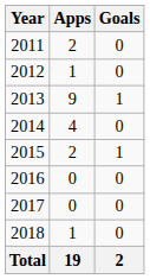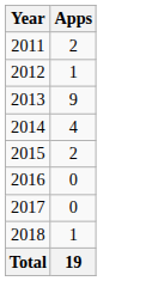 <table class="wikitable" style="text-align:center">
 <tr>
 <th>Year</th>
 <th>Apps</th>
-<th>Goals</th>
 </tr>
 <tr>
 <td>2011</td>
 <td>2</td>
-<td>0</td>
 </tr>
 <tr>
 <td>2012</td>
 <td>1</td>
-<td>0</td>
 </tr>
 <tr>
 <td>2013</td>
 <td>9</td>
-<td>1</td>
 </tr>
 <tr>
 <td>2014</td>
 <td>4</td>
-<td>0</td>
 </tr>
 <tr>
 <td>2015</td>
 <td>2</td>
-<td>1</td>
 </tr>
 <tr>
 <td>2016</td>
-<td>0</td>
 <td>0</td>
 </tr>
 <tr>
 <td>2017</td>
 <td>0</td>
-<td>0</td>
 </tr>
 <tr>
 <td>2018</td>
 <td>1</td>
-<td>0</td>
 </tr>
 <tr>
 <th>Total</th>
 <th>19</th>
-<th>2</th>
 </tr>
 </table>
